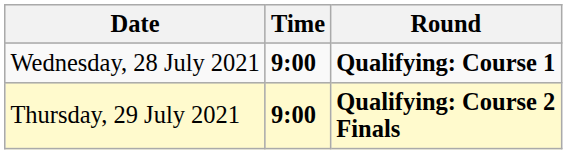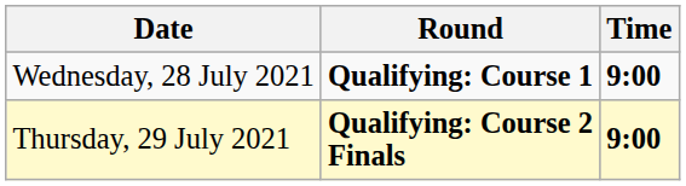 <table class="wikitable">
 <tr>
 <th>Date</th>
+<th>Round</th>
 <th>Time</th>
-<th>Round</th>
 </tr>
 <tr>
 <td>Wednesday, 28 July 2021</td>
+<td><strong>Qualifying: Course 1</strong></td>
 <td><strong>9:00</strong></td>
-<td><strong>Qualifying: Course 1</strong></td>
 </tr>
 <tr style=background:lemonchiffon>
 <td>Thursday, 29 July 2021</td>
+<td><strong>Qualifying: Course 2</strong><br><strong>Finals</strong></td>
 <td><strong>9:00</strong></td>
-<td><strong>Qualifying: Course 2</strong><br><strong>Finals</strong></td>
 </tr>
 </table>
